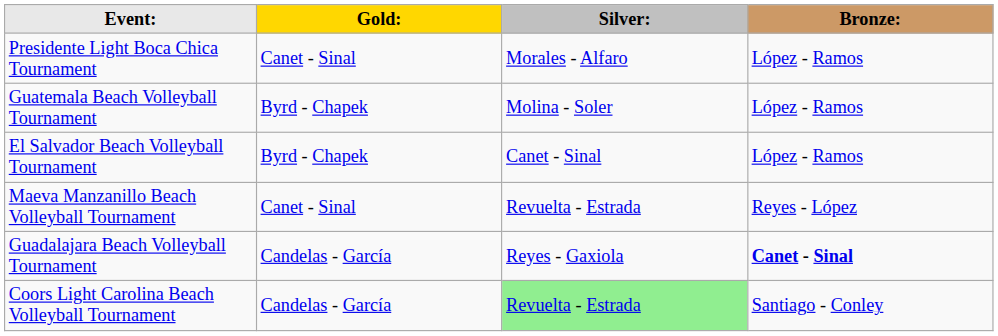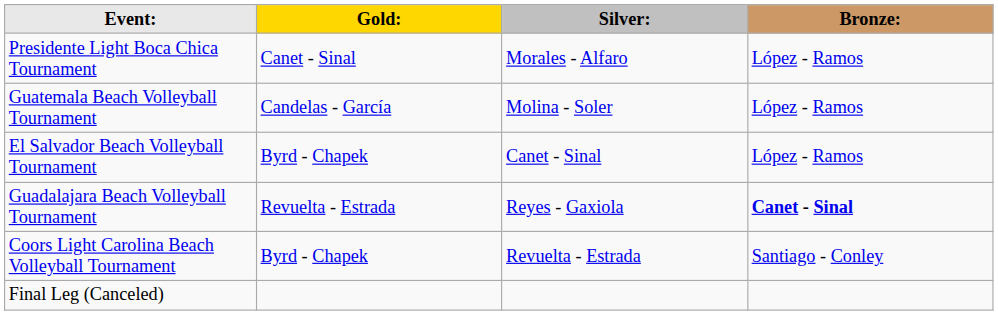 <table class="wikitable">
 <tr>
 <th style="background: #e8e8e8">Event:</th>
 <th style="background: gold; width: 13em;">Gold:</th>
 <th style="background: silver; width: 13em;">Silver:</th>
 <th style="background: #CC9966; width: 13em;">Bronze:</th>
 </tr>
 <tr>
 <td><a href='#'>Presidente Light Boca Chica Tournament</a></td>
 <td> <a href='#'>Canet</a> - <a href='#'>Sinal</a></td>
 <td> <a href='#'>Morales</a> - <a href='#'>Alfaro</a></td>
 <td> <a href='#'>López</a> - <a href='#'>Ramos</a></td>
 </tr>
 <tr>
 <td><a href='#'>Guatemala Beach Volleyball Tournament</a></td>
-<td> <a href='#'>Byrd</a> - <a href='#'>Chapek</a></td>
+<td> <a href='#'>Candelas</a> - <a href='#'>García</a></td>
 <td> <a href='#'>Molina</a> - <a href='#'>Soler</a></td>
 <td> <a href='#'>López</a> - <a href='#'>Ramos</a></td>
 </tr>
 <tr>
 <td><a href='#'>El Salvador Beach Volleyball Tournament</a></td>
 <td> <a href='#'>Byrd</a> - <a href='#'>Chapek</a></td>
 <td> <a href='#'>Canet</a> - <a href='#'>Sinal</a></td>
 <td> <a href='#'>López</a> - <a href='#'>Ramos</a></td>
 </tr>
 <tr>
-<td><a href='#'>Maeva Manzanillo Beach Volleyball Tournament</a></td>
-<td> <a href='#'>Canet</a> - <a href='#'>Sinal</a></td>
+<td><a href='#'>Guadalajara Beach Volleyball Tournament</a></td>
 <td> <a href='#'>Revuelta</a> - <a href='#'>Estrada</a></td>
-<td> <a href='#'>Reyes</a> - <a href='#'>López</a></td>
-</tr>
-<tr>
-<td><a href='#'>Guadalajara Beach Volleyball Tournament</a></td>
-<td> <a href='#'>Candelas</a> - <a href='#'>García</a></td>
 <td> <a href='#'>Reyes</a> - <a href='#'>Gaxiola</a></td>
 <td><strong> <a href='#'>Canet</a> - <a href='#'>Sinal</a></strong></td>
 </tr>
 <tr>
 <td><a href='#'>Coors Light Carolina Beach Volleyball Tournament</a></td>
-<td> <a href='#'>Candelas</a> - <a href='#'>García</a></td>
-<td style="background: lightgreen;"> <a href='#'>Revuelta</a> - <a href='#'>Estrada</a></td>
+<td> <a href='#'>Byrd</a> - <a href='#'>Chapek</a></td>
+<td> <a href='#'>Revuelta</a> - <a href='#'>Estrada</a></td>
 <td> <a href='#'>Santiago</a> - <a href='#'>Conley</a></td>
 </tr>
+<tr>
+<td>Final Leg (Canceled)</td>
+<td></td>
+<td></td>
+<td></td>
+</tr>
 </table>
